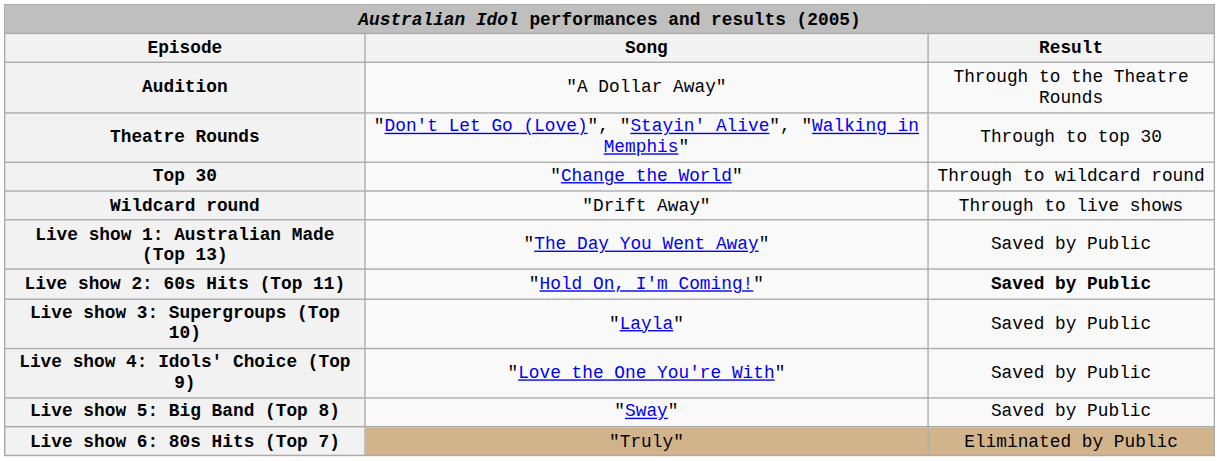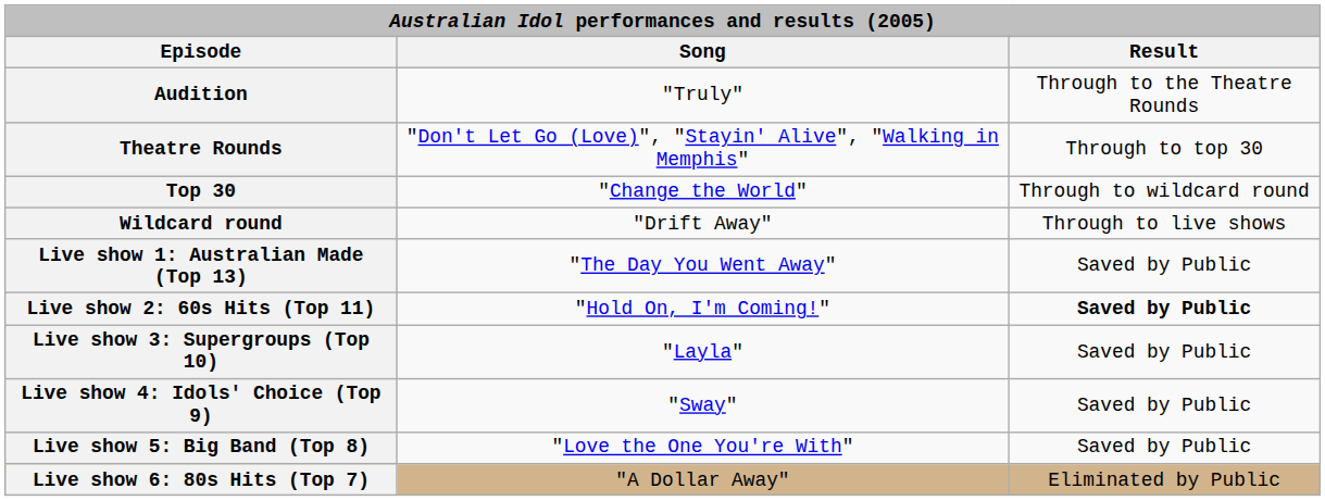 <table class="wikitable collapsible collapsed" style="width:100%; margin:1em auto 1em auto; text-align:center;">
 <tr>
 <th colspan="4" style="background:#BFBFBF;"><em>Australian Idol</em> performances and results (2005)</th>
 </tr>
 <tr>
 <th scope="col">Episode</th>
 <th scope="col">Song</th>
 <th scope="col">Result</th>
 </tr>
 <tr>
 <th>Audition</th>
-<td>"A Dollar Away"</td>
+<td>"Truly"</td>
 <td>Through to the Theatre Rounds</td>
 </tr>
 <tr>
 <th>Theatre Rounds</th>
 <td>"<a href='#'>Don't Let Go (Love)</a>", "<a href='#'>Stayin' Alive</a>", "<a href='#'>Walking in Memphis</a>"</td>
 <td>Through to top 30</td>
 </tr>
 <tr>
 <th>Top 30</th>
 <td>"<a href='#'>Change the World</a>"</td>
 <td>Through to wildcard round</td>
 </tr>
 <tr>
 <th>Wildcard round</th>
 <td>"Drift Away"</td>
 <td>Through to live shows</td>
 </tr>
 <tr>
 <th>Live show 1: Australian Made (Top 13)</th>
 <td>"<a href='#'>The Day You Went Away</a>"</td>
 <td>Saved by Public</td>
 </tr>
 <tr>
 <th>Live show 2: 60s Hits (Top 11)</th>
 <td>"<a href='#'>Hold On, I'm Coming!</a>"</td>
 <td><strong>Saved by Public</strong></td>
 </tr>
 <tr>
 <th>Live show 3: Supergroups (Top 10)</th>
 <td>"<a href='#'>Layla</a>"</td>
 <td>Saved by Public</td>
 </tr>
 <tr>
 <th>Live show 4: Idols' Choice (Top 9)</th>
-<td>"<a href='#'>Love the One You're With</a>"</td>
+<td>"<a href='#'>Sway</a>"</td>
 <td>Saved by Public</td>
 </tr>
 <tr>
 <th>Live show 5: Big Band (Top 8)</th>
-<td>"<a href='#'>Sway</a>"</td>
+<td>"<a href='#'>Love the One You're With</a>"</td>
 <td>Saved by Public</td>
 </tr>
 <tr bgcolor="tan">
 <th>Live show 6: 80s Hits (Top 7)</th>
-<td>"Truly"</td>
+<td>"A Dollar Away"</td>
 <td>Eliminated by Public</td>
 </tr>
 </table>
